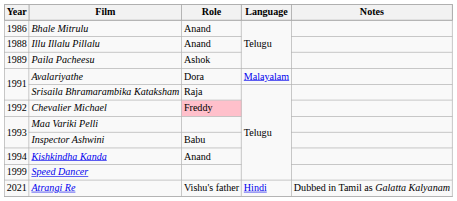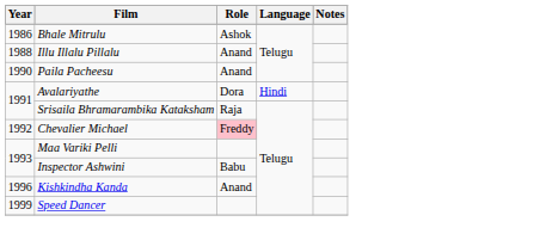 <table class="wikitable sortable">
 <tr style="background:#000;">
 <th>Year</th>
 <th>Film</th>
 <th>Role</th>
 <th>Language</th>
 <th>Notes</th>
 </tr>
 <tr>
 <td>1986</td>
 <td><em>Bhale Mitrulu</em></td>
-<td>Anand</td>
+<td>Ashok</td>
 <td rowspan="3">Telugu</td>
 <td></td>
 </tr>
 <tr>
 <td>1988</td>
 <td><em>Illu Illalu Pillalu</em></td>
 <td>Anand</td>
 <td></td>
 </tr>
 <tr>
-<td>1989</td>
+<td>1990</td>
 <td><em>Paila Pacheesu</em></td>
-<td>Ashok</td>
+<td>Anand</td>
 <td></td>
 </tr>
 <tr>
 <td rowspan="2">1991</td>
 <td><em>Avalariyathe</em></td>
 <td>Dora</td>
-<td><a href='#'>Malayalam</a></td>
+<td><a href='#'>Hindi</a></td>
 <td></td>
 </tr>
 <tr>
 <td><em>Srisaila Bhramarambika Kataksham</em></td>
 <td>Raja</td>
 <td rowspan="6">Telugu</td>
 <td></td>
 </tr>
 <tr>
 <td>1992</td>
 <td><em>Chevalier Michael</em></td>
 <td style="background: pink;">Freddy</td>
 <td></td>
 </tr>
 <tr>
 <td rowspan="2">1993</td>
 <td><em>Maa Variki Pelli</em></td>
 <td></td>
 <td></td>
 </tr>
 <tr>
 <td><em>Inspector Ashwini</em></td>
 <td>Babu</td>
 <td></td>
 </tr>
 <tr>
-<td>1994</td>
+<td>1996</td>
 <td><a href='#'><em>Kishkindha Kanda</em></a></td>
 <td>Anand</td>
 <td></td>
 </tr>
 <tr>
 <td>1999</td>
 <td><em><a href='#'>Speed Dancer</a></em></td>
 <td></td>
 <td></td>
 </tr>
 <tr>
-<td>2021</td>
-<td><em><a href='#'>Atrangi Re</a></em></td>
-<td>Vishu's father</td>
-<td><a href='#'>Hindi</a></td>
-<td>Dubbed in Tamil as <em>Galatta Kalyanam</em></td>
-</tr>
-<tr>
 </tr>
 </table>
